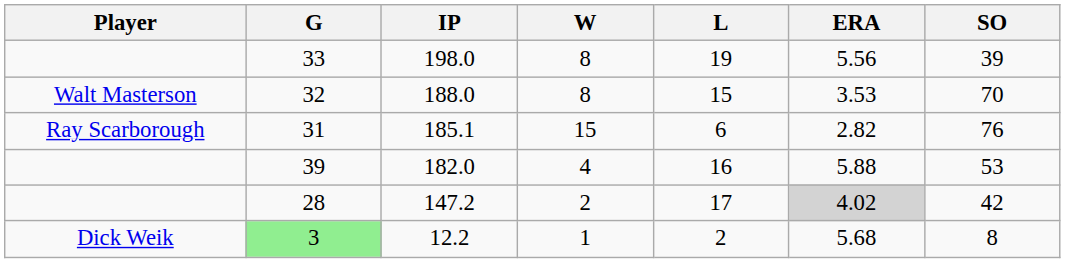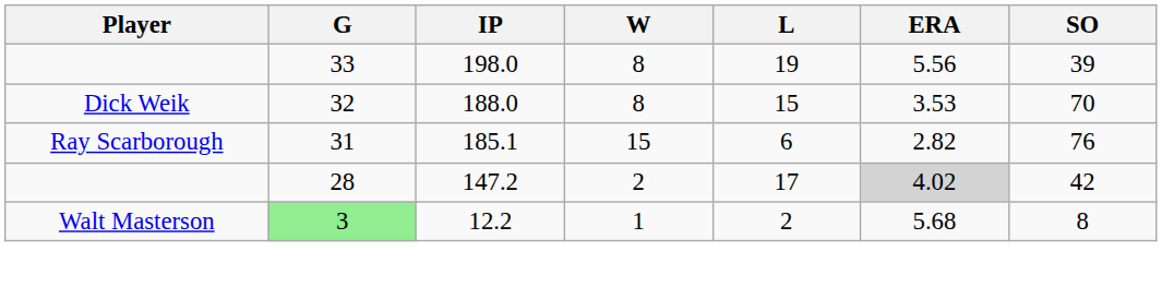 <table class="wikitable sortable">
 <tr>
 <th bgcolor="#DDDDFF" width="16%">Player</th>
 <th bgcolor="#DDDDFF" width="9%">G</th>
 <th bgcolor="#DDDDFF" width="9%">IP</th>
 <th bgcolor="#DDDDFF" width="9%">W</th>
 <th bgcolor="#DDDDFF" width="9%">L</th>
 <th bgcolor="#DDDDFF" width="9%">ERA</th>
 <th bgcolor="#DDDDFF" width="9%">SO</th>
 </tr>
 <tr align="center">
 <td></td>
 <td>33</td>
 <td>198.0</td>
 <td>8</td>
 <td>19</td>
 <td>5.56</td>
 <td>39</td>
 </tr>
 <tr align="center">
-<td><a href='#'>Walt Masterson</a></td>
+<td><a href='#'>Dick Weik</a></td>
 <td>32</td>
 <td>188.0</td>
 <td>8</td>
 <td>15</td>
 <td>3.53</td>
 <td>70</td>
 </tr>
 <tr align=center>
 <td><a href='#'>Ray Scarborough</a></td>
 <td>31</td>
 <td>185.1</td>
 <td>15</td>
 <td>6</td>
 <td>2.82</td>
 <td>76</td>
 </tr>
-<tr align=center>
-<td></td>
-<td>39</td>
-<td>182.0</td>
-<td>4</td>
-<td>16</td>
-<td>5.88</td>
-<td>53</td>
-</tr>
 <tr align="center">
 <td></td>
 <td>28</td>
 <td>147.2</td>
 <td>2</td>
 <td>17</td>
 <td style="background: lightgrey;">4.02</td>
 <td>42</td>
 </tr>
 <tr align="center">
-<td><a href='#'>Dick Weik</a></td>
+<td><a href='#'>Walt Masterson</a></td>
 <td style="background: lightgreen;">3</td>
 <td>12.2</td>
 <td>1</td>
 <td>2</td>
 <td>5.68</td>
 <td>8</td>
 </tr>
 </table>
